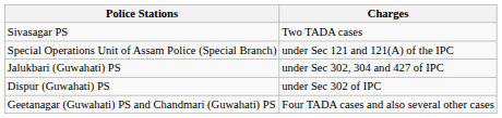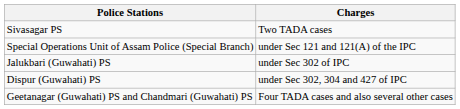 <table class="wikitable">
 <tr>
 <th>Police Stations</th>
 <th>Charges</th>
 </tr>
 <tr>
 <td>Sivasagar PS</td>
 <td>Two TADA cases</td>
 </tr>
 <tr>
 <td>Special Operations Unit of Assam Police (Special Branch)</td>
 <td>under Sec 121 and 121(A) of the IPC</td>
 </tr>
 <tr>
 <td>Jalukbari (Guwahati) PS</td>
-<td>under Sec 302, 304 and 427 of IPC</td>
+<td>under Sec 302 of IPC</td>
 </tr>
 <tr>
 <td>Dispur (Guwahati) PS</td>
-<td>under Sec 302 of IPC</td>
+<td>under Sec 302, 304 and 427 of IPC</td>
 </tr>
 <tr>
 <td>Geetanagar (Guwahati) PS and Chandmari (Guwahati) PS</td>
 <td>Four TADA cases and also several other cases</td>
 </tr>
 </table>
